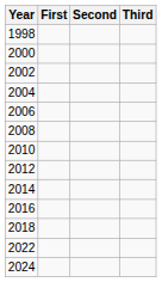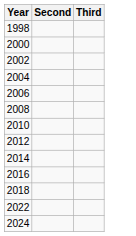 <table class='wikitable'>
 <tr>
 <th>Year</th>
-<th>First</th>
 <th>Second</th>
 <th>Third</th>
 </tr>
 <tr>
 <td>1998</td>
 <td></td>
 <td></td>
-<td></td>
 </tr>
 <tr>
 <td>2000</td>
-<td></td>
 <td></td>
 <td></td>
 </tr>
 <tr>
 <td>2002</td>
 <td></td>
 <td></td>
-<td></td>
 </tr>
 <tr>
 <td>2004</td>
-<td></td>
 <td></td>
 <td></td>
 </tr>
 <tr>
 <td>2006</td>
 <td></td>
 <td></td>
-<td></td>
 </tr>
 <tr>
 <td>2008</td>
-<td></td>
 <td></td>
 <td></td>
 </tr>
 <tr>
 <td>2010</td>
 <td></td>
 <td></td>
-<td></td>
 </tr>
 <tr>
 <td>2012</td>
-<td></td>
 <td></td>
 <td></td>
 </tr>
 <tr>
 <td>2014</td>
 <td></td>
 <td></td>
-<td></td>
 </tr>
 <tr>
 <td>2016</td>
-<td></td>
 <td></td>
 <td></td>
 </tr>
 <tr>
 <td>2018</td>
 <td></td>
 <td></td>
-<td></td>
 </tr>
 <tr>
 <td>2022</td>
-<td></td>
 <td></td>
 <td></td>
 </tr>
 <tr>
 <td>2024</td>
 <td></td>
 <td></td>
-<td></td>
 </tr>
 </table>
